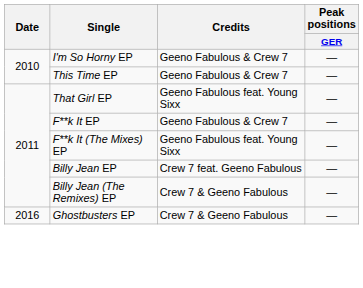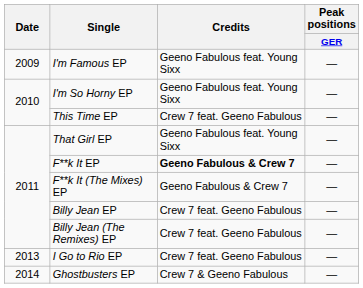 <table class="wikitable">
 <tr>
 <th align="center" rowspan="2" width="60">Date</th>
 <th align="center" rowspan="2" width="150">Single</th>
 <th align="center" rowspan="2" width="210">Credits</th>
 <th align="center" colspan="1">Peak positions</th>
 </tr>
 <tr>
 <th scope="col" style="width:3em;font-size:90%;"><a href='#'>GER</a></th>
 </tr>
 <tr>
+<td align="center">2009</td>
+<td><em>I'm Famous</em> EP</td>
+<td>Geeno Fabulous feat. Young Sixx</td>
+<td align="center">—</td>
+</tr>
+<tr>
 <td align="center" rowspan=2>2010</td>
 <td><em>I'm So Horny</em> EP</td>
-<td>Geeno Fabulous & Crew 7</td>
+<td>Geeno Fabulous feat. Young Sixx</td>
 <td align="center">—</td>
 </tr>
 <tr>
 <td><em>This Time</em> EP</td>
-<td>Geeno Fabulous & Crew 7</td>
+<td>Crew 7 feat. Geeno Fabulous</td>
 <td align="center">—</td>
 </tr>
 <tr>
 <td align="center" rowspan=5>2011</td>
 <td><em>That Girl</em> EP</td>
 <td>Geeno Fabulous feat. Young Sixx</td>
 <td align="center">—</td>
 </tr>
 <tr>
 <td><em>F**k It</em> EP</td>
-<td>Geeno Fabulous & Crew 7</td>
+<td><strong>Geeno Fabulous & Crew 7</strong></td>
 <td align="center">—</td>
 </tr>
 <tr>
 <td><em>F**k It (The Mixes)</em> EP</td>
-<td>Geeno Fabulous feat. Young Sixx</td>
+<td>Geeno Fabulous & Crew 7</td>
 <td align="center">—</td>
 </tr>
 <tr>
 <td><em>Billy Jean</em> EP</td>
 <td>Crew 7 feat. Geeno Fabulous</td>
 <td align="center">—</td>
 </tr>
 <tr>
 <td><em>Billy Jean (The Remixes)</em> EP</td>
-<td>Crew 7 & Geeno Fabulous</td>
+<td>Crew 7 feat. Geeno Fabulous</td>
 <td align="center">—</td>
 </tr>
 <tr>
-<td align="center">2016</td>
+<td align="center">2013</td>
+<td><em>I Go to Rio</em> EP</td>
+<td>Crew 7 feat. Geeno Fabulous</td>
+<td align="center">—</td>
+</tr>
+<tr>
+<td align="center">2014</td>
 <td><em>Ghostbusters</em> EP</td>
 <td>Crew 7 & Geeno Fabulous</td>
 <td align="center">—</td>
 </tr>
 </table>
